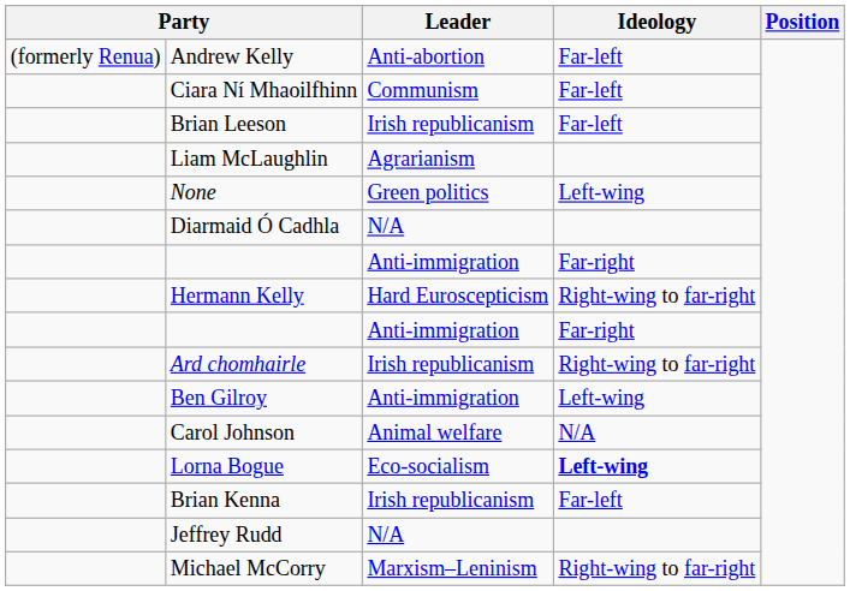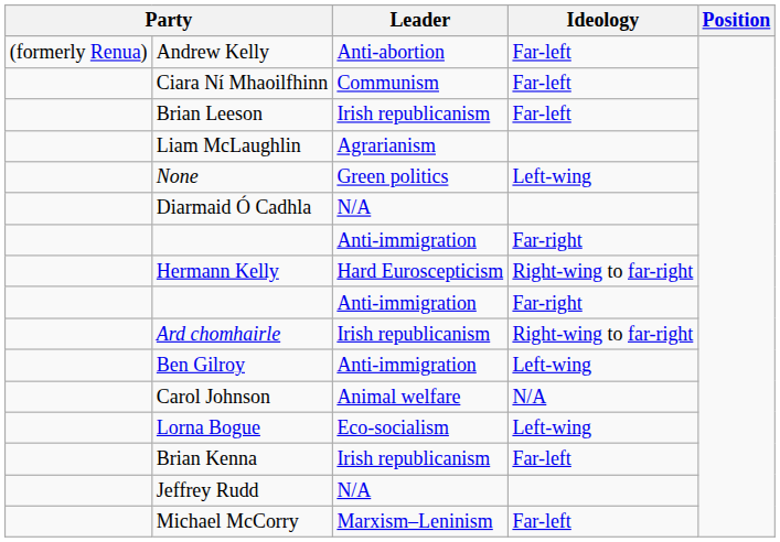 <table class="wikitable unsortable">
 <tr style="background:#ccc;">
 <th colspan="2" scope="col" style="width:5px;">Party</th>
 <th class="unsortable">Leader</th>
 <th class="unsortable">Ideology</th>
 <th class="unsortable"><a href='#'>Position</a></th>
 </tr>
 <tr>
 <td> (formerly <a href='#'>Renua</a>)</td>
 <td>Andrew Kelly</td>
 <td><a href='#'>Anti-abortion</a></td>
 <td><a href='#'>Far-left</a></td>
 </tr>
 <tr>
 <td></td>
 <td>Ciara Ní Mhaoilfhinn</td>
 <td><a href='#'>Communism</a></td>
 <td><a href='#'>Far-left</a></td>
 </tr>
 <tr>
 <td></td>
 <td>Brian Leeson</td>
 <td><a href='#'>Irish republicanism</a></td>
 <td><a href='#'>Far-left</a></td>
 </tr>
 <tr>
 <td></td>
 <td>Liam McLaughlin</td>
 <td><a href='#'>Agrarianism</a></td>
 <td></td>
 </tr>
 <tr>
 <td></td>
 <td><em>None</em></td>
 <td><a href='#'>Green politics</a></td>
 <td><a href='#'>Left-wing</a></td>
 </tr>
 <tr>
 <td></td>
 <td>Diarmaid Ó Cadhla</td>
 <td><a href='#'>N/A</a></td>
 <td></td>
 </tr>
 <tr>
 <td></td>
 <td></td>
 <td><a href='#'>Anti-immigration</a></td>
 <td><a href='#'>Far-right</a></td>
 </tr>
 <tr>
 <td></td>
 <td><a href='#'>Hermann Kelly</a></td>
 <td><a href='#'>Hard Euroscepticism</a></td>
 <td><a href='#'>Right-wing</a> to <a href='#'>far-right</a></td>
 </tr>
 <tr>
 <td></td>
 <td></td>
 <td><a href='#'>Anti-immigration</a></td>
 <td><a href='#'>Far-right</a></td>
 </tr>
 <tr>
 <td></td>
 <td><em><a href='#'>Ard chomhairle</a></em></td>
 <td><a href='#'>Irish republicanism</a></td>
 <td><a href='#'>Right-wing</a> to <a href='#'>far-right</a></td>
 </tr>
 <tr>
 <td></td>
 <td><a href='#'>Ben Gilroy</a></td>
 <td><a href='#'>Anti-immigration</a></td>
 <td><a href='#'>Left-wing</a></td>
 </tr>
 <tr>
 <td></td>
 <td>Carol Johnson</td>
 <td><a href='#'>Animal welfare</a></td>
 <td><a href='#'>N/A</a></td>
 </tr>
 <tr>
 <td></td>
 <td><a href='#'>Lorna Bogue</a></td>
 <td><a href='#'>Eco-socialism</a></td>
-<td><strong><a href='#'>Left-wing</a></strong></td>
+<td><a href='#'>Left-wing</a></td>
 </tr>
 <tr>
 <td></td>
 <td>Brian Kenna</td>
 <td><a href='#'>Irish republicanism</a></td>
 <td><a href='#'>Far-left</a></td>
 </tr>
 <tr>
 <td></td>
 <td>Jeffrey Rudd</td>
 <td><a href='#'>N/A</a></td>
 <td></td>
 </tr>
 <tr>
 <td></td>
 <td>Michael McCorry</td>
 <td><a href='#'>Marxism–Leninism</a></td>
-<td><a href='#'>Right-wing</a> to <a href='#'>far-right</a></td>
+<td><a href='#'>Far-left</a></td>
 </tr>
 </table>
